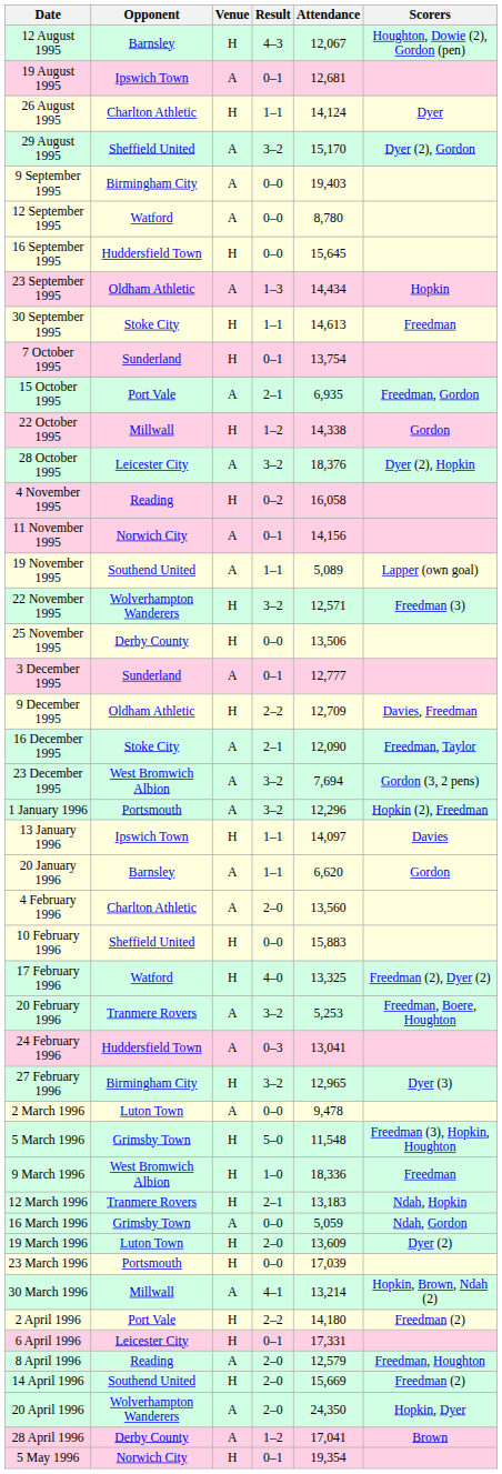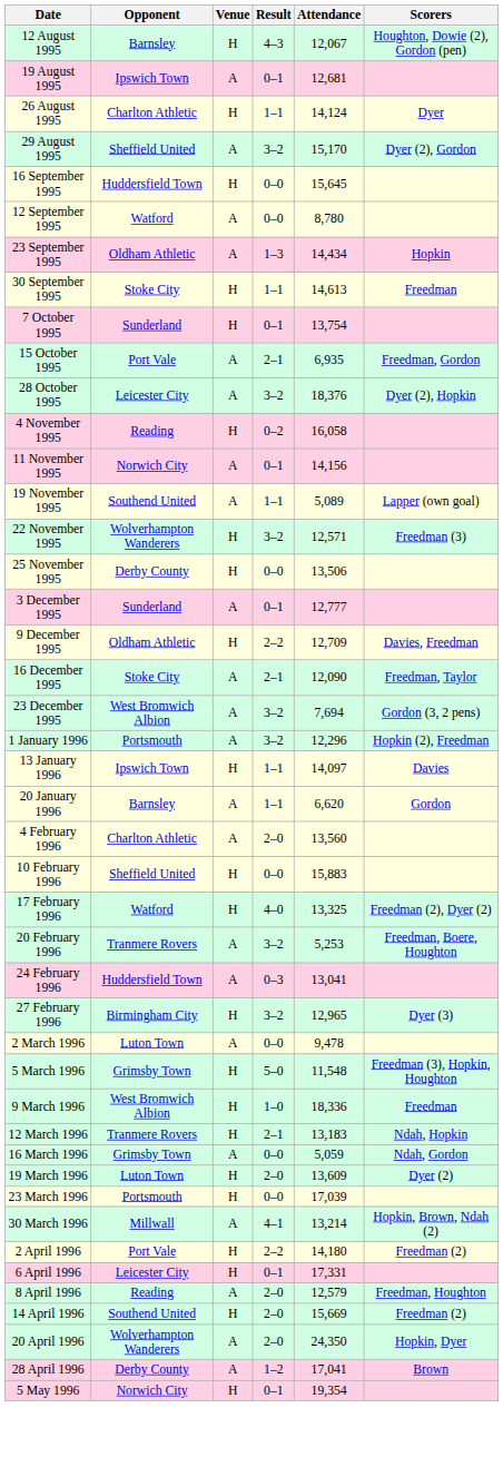 <table class="wikitable sortable" style="font-size:100%; text-align:center">
 <tr>
 <th>Date</th>
 <th>Opponent</th>
 <th>Venue</th>
 <th>Result</th>
 <th>Attendance</th>
 <th>Scorers</th>
 </tr>
 <tr style="background-color: #d0ffe3;">
 <td>12 August 1995</td>
 <td><a href='#'>Barnsley</a></td>
 <td>H</td>
 <td>4–3</td>
 <td>12,067</td>
 <td><a href='#'>Houghton</a>, <a href='#'>Dowie</a> (2), <a href='#'>Gordon</a> (pen)</td>
 </tr>
 <tr style="background-color: #ffd0e3;">
 <td>19 August 1995</td>
 <td><a href='#'>Ipswich Town</a></td>
 <td>A</td>
 <td>0–1</td>
 <td>12,681</td>
 <td></td>
 </tr>
 <tr style="background-color: #ffffdd;">
 <td>26 August 1995</td>
 <td><a href='#'>Charlton Athletic</a></td>
 <td>H</td>
 <td>1–1</td>
 <td>14,124</td>
 <td><a href='#'>Dyer</a></td>
 </tr>
 <tr style="background-color: #d0ffe3;">
 <td>29 August 1995</td>
 <td><a href='#'>Sheffield United</a></td>
 <td>A</td>
 <td>3–2</td>
 <td>15,170</td>
 <td><a href='#'>Dyer</a> (2), <a href='#'>Gordon</a></td>
 </tr>
 <tr style="background-color: #ffffdd;">
-<td>9 September 1995</td>
-<td><a href='#'>Birmingham City</a></td>
-<td>A</td>
+<td>16 September 1995</td>
+<td><a href='#'>Huddersfield Town</a></td>
+<td>H</td>
 <td>0–0</td>
-<td>19,403</td>
+<td>15,645</td>
 <td></td>
 </tr>
 <tr style="background-color: #ffffdd;">
 <td>12 September 1995</td>
 <td><a href='#'>Watford</a></td>
 <td>A</td>
 <td>0–0</td>
 <td>8,780</td>
-<td></td>
-</tr>
-<tr style="background-color: #ffffdd;">
-<td>16 September 1995</td>
-<td><a href='#'>Huddersfield Town</a></td>
-<td>H</td>
-<td>0–0</td>
-<td>15,645</td>
 <td></td>
 </tr>
 <tr style="background-color: #ffd0e3;">
 <td>23 September 1995</td>
 <td><a href='#'>Oldham Athletic</a></td>
 <td>A</td>
 <td>1–3</td>
 <td>14,434</td>
 <td><a href='#'>Hopkin</a></td>
 </tr>
 <tr style="background-color: #ffffdd;">
 <td>30 September 1995</td>
 <td><a href='#'>Stoke City</a></td>
 <td>H</td>
 <td>1–1</td>
 <td>14,613</td>
 <td><a href='#'>Freedman</a></td>
 </tr>
 <tr style="background-color: #ffd0e3;">
 <td>7 October 1995</td>
 <td><a href='#'>Sunderland</a></td>
 <td>H</td>
 <td>0–1</td>
 <td>13,754</td>
 <td></td>
 </tr>
 <tr style="background-color: #d0ffe3;">
 <td>15 October 1995</td>
 <td><a href='#'>Port Vale</a></td>
 <td>A</td>
 <td>2–1</td>
 <td>6,935</td>
 <td><a href='#'>Freedman</a>, <a href='#'>Gordon</a></td>
-</tr>
-<tr style="background-color: #ffd0e3;">
-<td>22 October 1995</td>
-<td><a href='#'>Millwall</a></td>
-<td>H</td>
-<td>1–2</td>
-<td>14,338</td>
-<td><a href='#'>Gordon</a></td>
 </tr>
 <tr style="background-color: #d0ffe3;">
 <td>28 October 1995</td>
 <td><a href='#'>Leicester City</a></td>
 <td>A</td>
 <td>3–2</td>
 <td>18,376</td>
 <td><a href='#'>Dyer</a> (2), <a href='#'>Hopkin</a></td>
 </tr>
 <tr style="background-color: #ffd0e3;">
 <td>4 November 1995</td>
 <td><a href='#'>Reading</a></td>
 <td>H</td>
 <td>0–2</td>
 <td>16,058</td>
 <td></td>
 </tr>
 <tr style="background-color: #ffd0e3;">
 <td>11 November 1995</td>
 <td><a href='#'>Norwich City</a></td>
 <td>A</td>
 <td>0–1</td>
 <td>14,156</td>
 <td></td>
 </tr>
 <tr style="background-color: #ffffdd;">
 <td>19 November 1995</td>
 <td><a href='#'>Southend United</a></td>
 <td>A</td>
 <td>1–1</td>
 <td>5,089</td>
 <td><a href='#'>Lapper</a> (own goal)</td>
 </tr>
 <tr style="background-color: #d0ffe3;">
 <td>22 November 1995</td>
 <td><a href='#'>Wolverhampton Wanderers</a></td>
 <td>H</td>
 <td>3–2</td>
 <td>12,571</td>
 <td><a href='#'>Freedman</a> (3)</td>
 </tr>
 <tr style="background-color: #ffffdd;">
 <td>25 November 1995</td>
 <td><a href='#'>Derby County</a></td>
 <td>H</td>
 <td>0–0</td>
 <td>13,506</td>
 <td></td>
 </tr>
 <tr style="background-color: #ffd0e3;">
 <td>3 December 1995</td>
 <td><a href='#'>Sunderland</a></td>
 <td>A</td>
 <td>0–1</td>
 <td>12,777</td>
 <td></td>
 </tr>
 <tr style="background-color: #ffffdd;">
 <td>9 December 1995</td>
 <td><a href='#'>Oldham Athletic</a></td>
 <td>H</td>
 <td>2–2</td>
 <td>12,709</td>
 <td><a href='#'>Davies</a>, <a href='#'>Freedman</a></td>
 </tr>
 <tr style="background-color: #d0ffe3;">
 <td>16 December 1995</td>
 <td><a href='#'>Stoke City</a></td>
 <td>A</td>
 <td>2–1</td>
 <td>12,090</td>
 <td><a href='#'>Freedman</a>, <a href='#'>Taylor</a></td>
 </tr>
 <tr style="background-color: #d0ffe3;">
 <td>23 December 1995</td>
 <td><a href='#'>West Bromwich Albion</a></td>
 <td>A</td>
 <td>3–2</td>
 <td>7,694</td>
 <td><a href='#'>Gordon</a> (3, 2 pens)</td>
 </tr>
 <tr style="background-color: #d0ffe3;">
 <td>1 January 1996</td>
 <td><a href='#'>Portsmouth</a></td>
 <td>A</td>
 <td>3–2</td>
 <td>12,296</td>
 <td><a href='#'>Hopkin</a> (2), <a href='#'>Freedman</a></td>
 </tr>
 <tr style="background-color: #ffffdd;">
 <td>13 January 1996</td>
 <td><a href='#'>Ipswich Town</a></td>
 <td>H</td>
 <td>1–1</td>
 <td>14,097</td>
 <td><a href='#'>Davies</a></td>
 </tr>
 <tr style="background-color: #ffffdd;">
 <td>20 January 1996</td>
 <td><a href='#'>Barnsley</a></td>
 <td>A</td>
 <td>1–1</td>
 <td>6,620</td>
 <td><a href='#'>Gordon</a></td>
 </tr>
 <tr style="background-color: #ffffdd;">
 <td>4 February 1996</td>
 <td><a href='#'>Charlton Athletic</a></td>
 <td>A</td>
 <td>2–0</td>
 <td>13,560</td>
 <td></td>
 </tr>
 <tr style="background-color: #ffffdd;">
 <td>10 February 1996</td>
 <td><a href='#'>Sheffield United</a></td>
 <td>H</td>
 <td>0–0</td>
 <td>15,883</td>
 <td></td>
 </tr>
 <tr style="background-color: #d0ffe3;">
 <td>17 February 1996</td>
 <td><a href='#'>Watford</a></td>
 <td>H</td>
 <td>4–0</td>
 <td>13,325</td>
 <td><a href='#'>Freedman</a> (2), <a href='#'>Dyer</a> (2)</td>
 </tr>
 <tr style="background-color: #d0ffe3;">
 <td>20 February 1996</td>
 <td><a href='#'>Tranmere Rovers</a></td>
 <td>A</td>
 <td>3–2</td>
 <td>5,253</td>
 <td><a href='#'>Freedman</a>, <a href='#'>Boere</a>, <a href='#'>Houghton</a></td>
 </tr>
 <tr style="background-color: #ffd0e3;">
 <td>24 February 1996</td>
 <td><a href='#'>Huddersfield Town</a></td>
 <td>A</td>
 <td>0–3</td>
 <td>13,041</td>
 <td></td>
 </tr>
 <tr style="background-color: #d0ffe3;">
 <td>27 February 1996</td>
 <td><a href='#'>Birmingham City</a></td>
 <td>H</td>
 <td>3–2</td>
 <td>12,965</td>
 <td><a href='#'>Dyer</a> (3)</td>
 </tr>
 <tr style="background-color: #ffffdd;">
 <td>2 March 1996</td>
 <td><a href='#'>Luton Town</a></td>
 <td>A</td>
 <td>0–0</td>
 <td>9,478</td>
 <td></td>
 </tr>
 <tr style="background-color: #d0ffe3;">
 <td>5 March 1996</td>
 <td><a href='#'>Grimsby Town</a></td>
 <td>H</td>
 <td>5–0</td>
 <td>11,548</td>
 <td><a href='#'>Freedman</a> (3), <a href='#'>Hopkin</a>, <a href='#'>Houghton</a></td>
 </tr>
 <tr style="background-color: #d0ffe3;">
 <td>9 March 1996</td>
 <td><a href='#'>West Bromwich Albion</a></td>
 <td>H</td>
 <td>1–0</td>
 <td>18,336</td>
 <td><a href='#'>Freedman</a></td>
 </tr>
 <tr style="background-color: #d0ffe3;">
 <td>12 March 1996</td>
 <td><a href='#'>Tranmere Rovers</a></td>
 <td>H</td>
 <td>2–1</td>
 <td>13,183</td>
 <td><a href='#'>Ndah</a>, <a href='#'>Hopkin</a></td>
 </tr>
 <tr style="background-color: #d0ffe3;">
 <td>16 March 1996</td>
 <td><a href='#'>Grimsby Town</a></td>
 <td>A</td>
 <td>0–0</td>
 <td>5,059</td>
 <td><a href='#'>Ndah</a>, <a href='#'>Gordon</a></td>
 </tr>
 <tr style="background-color: #d0ffe3;">
 <td>19 March 1996</td>
 <td><a href='#'>Luton Town</a></td>
 <td>H</td>
 <td>2–0</td>
 <td>13,609</td>
 <td><a href='#'>Dyer</a> (2)</td>
 </tr>
 <tr style="background-color: #ffffdd;">
 <td>23 March 1996</td>
 <td><a href='#'>Portsmouth</a></td>
 <td>H</td>
 <td>0–0</td>
 <td>17,039</td>
 <td></td>
 </tr>
 <tr style="background-color: #d0ffe3;">
 <td>30 March 1996</td>
 <td><a href='#'>Millwall</a></td>
 <td>A</td>
 <td>4–1</td>
 <td>13,214</td>
 <td><a href='#'>Hopkin</a>, <a href='#'>Brown</a>, <a href='#'>Ndah</a> (2)</td>
 </tr>
 <tr style="background-color: #ffffdd;">
 <td>2 April 1996</td>
 <td><a href='#'>Port Vale</a></td>
 <td>H</td>
 <td>2–2</td>
 <td>14,180</td>
 <td><a href='#'>Freedman</a> (2)</td>
 </tr>
 <tr style="background-color: #ffd0e3;">
 <td>6 April 1996</td>
 <td><a href='#'>Leicester City</a></td>
 <td>H</td>
 <td>0–1</td>
 <td>17,331</td>
 <td></td>
 </tr>
 <tr style="background-color: #d0ffe3;">
 <td>8 April 1996</td>
 <td><a href='#'>Reading</a></td>
 <td>A</td>
 <td>2–0</td>
 <td>12,579</td>
 <td><a href='#'>Freedman</a>, <a href='#'>Houghton</a></td>
 </tr>
 <tr style="background-color: #d0ffe3;">
 <td>14 April 1996</td>
 <td><a href='#'>Southend United</a></td>
 <td>H</td>
 <td>2–0</td>
 <td>15,669</td>
 <td><a href='#'>Freedman</a> (2)</td>
 </tr>
 <tr style="background-color: #d0ffe3;">
 <td>20 April 1996</td>
 <td><a href='#'>Wolverhampton Wanderers</a></td>
 <td>A</td>
 <td>2–0</td>
 <td>24,350</td>
 <td><a href='#'>Hopkin</a>, <a href='#'>Dyer</a></td>
 </tr>
 <tr style="background-color: #ffd0e3;">
 <td>28 April 1996</td>
 <td><a href='#'>Derby County</a></td>
 <td>A</td>
 <td>1–2</td>
 <td>17,041</td>
 <td><a href='#'>Brown</a></td>
 </tr>
 <tr style="background-color: #ffd0e3;">
 <td>5 May 1996</td>
 <td><a href='#'>Norwich City</a></td>
 <td>H</td>
 <td>0–1</td>
 <td>19,354</td>
 <td></td>
 </tr>
 </table>
